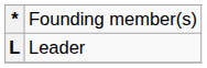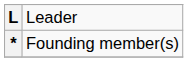 <table class="wikitable">
 <tr>
+</tr>
+<tr>
+<th>L</th>
+<td>Leader</td>
 </tr>
 <tr>
 <th>*</th>
 <td>Founding member(s)</td>
 </tr>
 <tr>
-<th>L</th>
-<td>Leader</td>
-</tr>
-<tr>
 </tr>
 </table>
